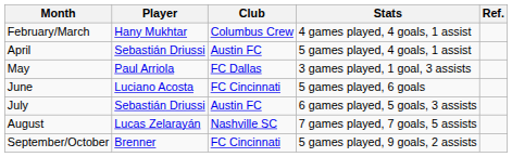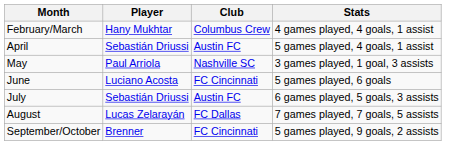 <table class="wikitable">
 <tr>
 <th>Month</th>
 <th>Player</th>
 <th>Club</th>
 <th>Stats</th>
-<th>Ref.</th>
 </tr>
 <tr>
 <td>February/March</td>
 <td> <a href='#'>Hany Mukhtar</a></td>
 <td><a href='#'>Columbus Crew</a></td>
 <td>4 games played, 4 goals, 1 assist</td>
-<td align=center></td>
 </tr>
 <tr>
 <td>April</td>
 <td> <a href='#'>Sebastián Driussi</a></td>
 <td><a href='#'>Austin FC</a></td>
 <td>5 games played, 4 goals, 1 assist</td>
-<td align=center></td>
 </tr>
 <tr>
 <td>May</td>
 <td> <a href='#'>Paul Arriola</a></td>
-<td><a href='#'>FC Dallas</a></td>
+<td><a href='#'>Nashville SC</a></td>
 <td>3 games played, 1 goal, 3 assists</td>
-<td align=center></td>
 </tr>
 <tr>
 <td>June</td>
 <td> <a href='#'>Luciano Acosta</a></td>
 <td><a href='#'>FC Cincinnati</a></td>
 <td>5 games played, 6 goals</td>
-<td align=center></td>
 </tr>
 <tr>
 <td>July</td>
 <td> <a href='#'>Sebastián Driussi</a></td>
 <td><a href='#'>Austin FC</a></td>
 <td>6 games played, 5 goals, 3 assists</td>
-<td align=center></td>
 </tr>
 <tr>
 <td>August</td>
 <td> <a href='#'>Lucas Zelarayán</a></td>
-<td><a href='#'>Nashville SC</a></td>
+<td><a href='#'>FC Dallas</a></td>
 <td>7 games played, 7 goals, 5 assists</td>
-<td align=center></td>
 </tr>
 <tr>
 <td>September/October</td>
 <td> <a href='#'>Brenner</a></td>
 <td><a href='#'>FC Cincinnati</a></td>
 <td>5 games played, 9 goals, 2 assists</td>
-<td align=center></td>
 </tr>
 </table>
